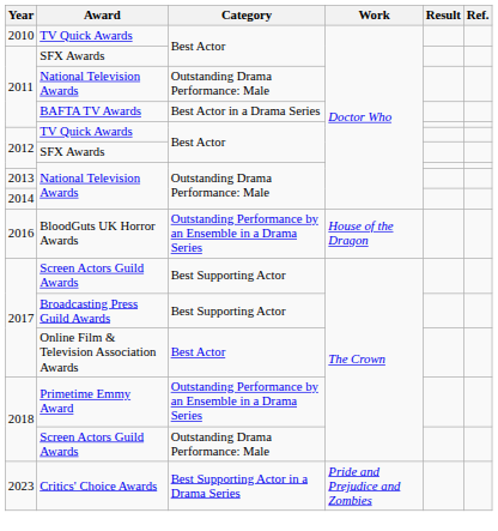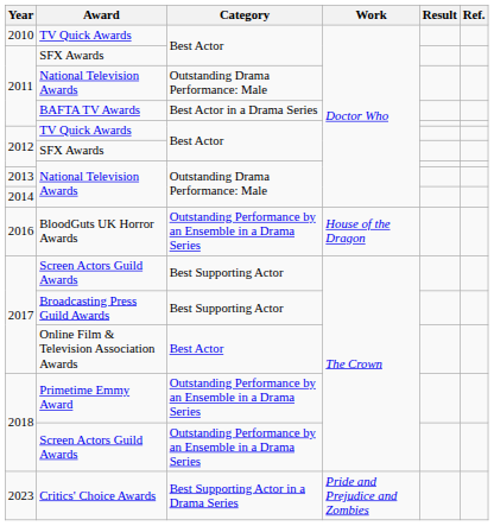 <table class="wikitable sortable">
 <tr>
 <th>Year</th>
 <th>Award</th>
 <th>Category</th>
 <th>Work</th>
 <th>Result</th>
 <th>Ref.</th>
 </tr>
 <tr>
 <td>2010</td>
 <td><a href='#'>TV Quick Awards</a></td>
 <td rowspan="2">Best Actor</td>
 <td rowspan="10"><em><a href='#'>Doctor Who</a></em></td>
 <td></td>
 <td></td>
 </tr>
 <tr>
 <td rowspan="4">2011</td>
 <td>SFX Awards</td>
 <td></td>
 <td></td>
 </tr>
 <tr>
 <td><a href='#'>National Television Awards</a></td>
 <td>Outstanding Drama Performance: Male</td>
 <td></td>
 <td></td>
 </tr>
 <tr>
 <td><a href='#'>BAFTA TV Awards</a></td>
 <td>Best Actor in a Drama Series</td>
 <td></td>
 <td></td>
 </tr>
 <tr>
 <td rowspan="2"><a href='#'>TV Quick Awards</a></td>
 <td rowspan="3">Best Actor</td>
 <td></td>
 <td></td>
 </tr>
 <tr>
 <td rowspan="3">2012</td>
 <td></td>
 <td></td>
 </tr>
 <tr>
 <td>SFX Awards</td>
 <td></td>
 <td></td>
 </tr>
 <tr>
 <td rowspan="3"><a href='#'>National Television Awards</a></td>
 <td rowspan="3">Outstanding Drama Performance: Male</td>
 <td></td>
 <td></td>
 </tr>
 <tr>
 <td>2013</td>
 <td></td>
 <td></td>
 </tr>
 <tr>
 <td>2014</td>
 <td></td>
 <td></td>
 </tr>
 <tr>
 <td>2016</td>
 <td>BloodGuts UK Horror Awards</td>
 <td><a href='#'>Outstanding Performance by an Ensemble in a Drama Series</a></td>
 <td><em><a href='#'>House of the Dragon</a></em></td>
 <td></td>
 <td></td>
 </tr>
 <tr>
 <td rowspan="3">2017</td>
 <td><a href='#'>Screen Actors Guild Awards</a></td>
 <td>Best Supporting Actor</td>
 <td rowspan="5"><em><a href='#'>The Crown</a></em></td>
 <td></td>
 <td></td>
 </tr>
 <tr>
 <td><a href='#'>Broadcasting Press Guild Awards</a></td>
 <td>Best Supporting Actor</td>
 <td></td>
 <td></td>
 </tr>
 <tr>
 <td>Online Film & Television Association Awards</td>
 <td><a href='#'>Best Actor</a></td>
 <td></td>
 <td></td>
 </tr>
 <tr>
 <td rowspan="2">2018</td>
 <td><a href='#'>Primetime Emmy Award</a></td>
 <td><a href='#'>Outstanding Performance by an Ensemble in a Drama Series</a></td>
 <td></td>
 <td></td>
 </tr>
 <tr>
 <td><a href='#'>Screen Actors Guild Awards</a></td>
-<td>Outstanding Drama Performance: Male</td>
+<td><a href='#'>Outstanding Performance by an Ensemble in a Drama Series</a></td>
 <td></td>
 <td></td>
 </tr>
 <tr>
 <td>2023</td>
 <td><a href='#'>Critics' Choice Awards</a></td>
 <td><a href='#'>Best Supporting Actor in a Drama Series</a></td>
 <td><em><a href='#'>Pride and Prejudice and Zombies</a></em></td>
 <td></td>
 <td></td>
 </tr>
 </table>
